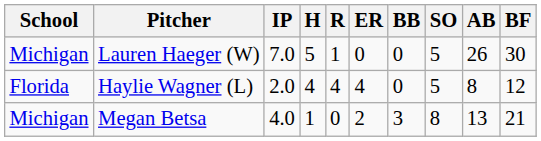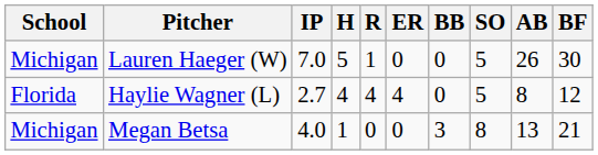 <table class="wikitable">
 <tr>
 <th>School</th>
 <th>Pitcher</th>
 <th>IP</th>
 <th>H</th>
 <th>R</th>
 <th>ER</th>
 <th>BB</th>
 <th>SO</th>
 <th>AB</th>
 <th>BF</th>
 </tr>
 <tr>
 <td><a href='#'>Michigan</a></td>
 <td><a href='#'>Lauren Haeger</a> (W)</td>
 <td>7.0</td>
 <td>5</td>
 <td>1</td>
 <td>0</td>
 <td>0</td>
 <td>5</td>
 <td>26</td>
 <td>30</td>
 </tr>
 <tr>
 <td><a href='#'>Florida</a></td>
 <td><a href='#'>Haylie Wagner</a> (L)</td>
-<td>2.0</td>
+<td>2.7</td>
 <td>4</td>
 <td>4</td>
 <td>4</td>
 <td>0</td>
 <td>5</td>
 <td>8</td>
 <td>12</td>
 </tr>
 <tr>
 <td><a href='#'>Michigan</a></td>
 <td><a href='#'>Megan Betsa</a></td>
 <td>4.0</td>
 <td>1</td>
 <td>0</td>
-<td>2</td>
+<td>0</td>
 <td>3</td>
 <td>8</td>
 <td>13</td>
 <td>21</td>
 </tr>
 </table>
